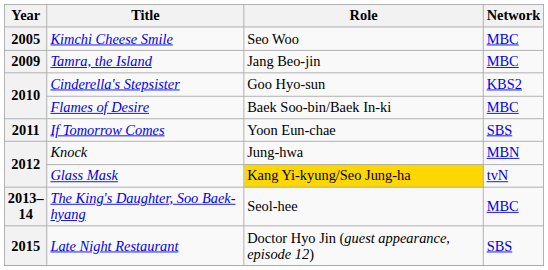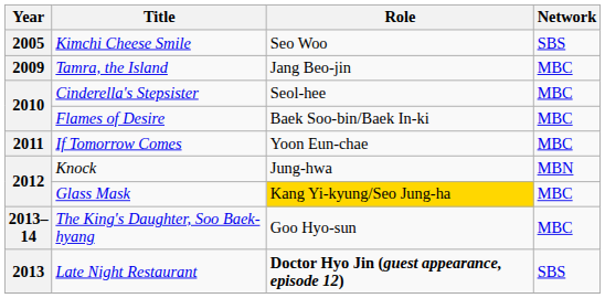 <table class="wikitable plainrowheaders" style="width:600px">
 <tr>
 <th width=10>Year</th>
 <th>Title</th>
 <th>Role</th>
 <th>Network</th>
 </tr>
 <tr>
 <th scope="row">2005</th>
 <td><em><a href='#'>Kimchi Cheese Smile</a></em></td>
 <td>Seo Woo</td>
-<td><a href='#'>MBC</a></td>
+<td><a href='#'>SBS</a></td>
 </tr>
 <tr>
 <th scope="row">2009</th>
 <td><em><a href='#'>Tamra, the Island</a></em></td>
 <td>Jang Beo-jin</td>
 <td><a href='#'>MBC</a></td>
 </tr>
 <tr>
 <th rowspan="2" scope="row">2010</th>
 <td><em><a href='#'>Cinderella's Stepsister</a></em></td>
-<td>Goo Hyo-sun</td>
-<td><a href='#'>KBS2</a></td>
+<td>Seol-hee</td>
+<td><a href='#'>MBC</a></td>
 </tr>
 <tr>
 <td><em><a href='#'>Flames of Desire</a></em></td>
 <td>Baek Soo-bin/Baek In-ki</td>
 <td><a href='#'>MBC</a></td>
 </tr>
 <tr>
 <th scope="row">2011</th>
 <td><em><a href='#'>If Tomorrow Comes</a></em></td>
 <td>Yoon Eun-chae</td>
-<td><a href='#'>SBS</a></td>
+<td><a href='#'>MBC</a></td>
 </tr>
 <tr>
 <th rowspan="2" scope="row">2012</th>
 <td><em>Knock</em></td>
 <td>Jung-hwa</td>
 <td><a href='#'>MBN</a></td>
 </tr>
 <tr>
 <td><em><a href='#'>Glass Mask</a></em></td>
 <td style="background: gold;">Kang Yi-kyung/Seo Jung-ha</td>
-<td><a href='#'>tvN</a></td>
+<td><a href='#'>MBC</a></td>
 </tr>
 <tr>
 <th scope="row">2013–14</th>
 <td><em><a href='#'>The King's Daughter, Soo Baek-hyang</a></em></td>
-<td>Seol-hee</td>
+<td>Goo Hyo-sun</td>
 <td><a href='#'>MBC</a></td>
 </tr>
 <tr>
-<th scope="row">2015</th>
+<th scope="row">2013</th>
 <td><em><a href='#'>Late Night Restaurant</a></em></td>
-<td>Doctor Hyo Jin (<em>guest appearance, episode 12</em>)</td>
+<td><strong>Doctor Hyo Jin (<em>guest appearance, episode 12</em>)</strong></td>
 <td><a href='#'>SBS</a></td>
 </tr>
 <tr>
 </tr>
 </table>
